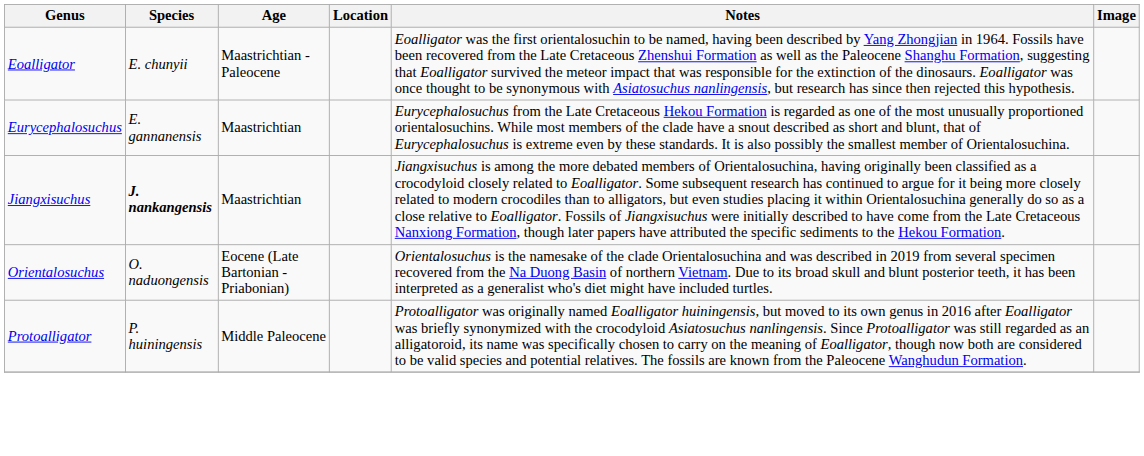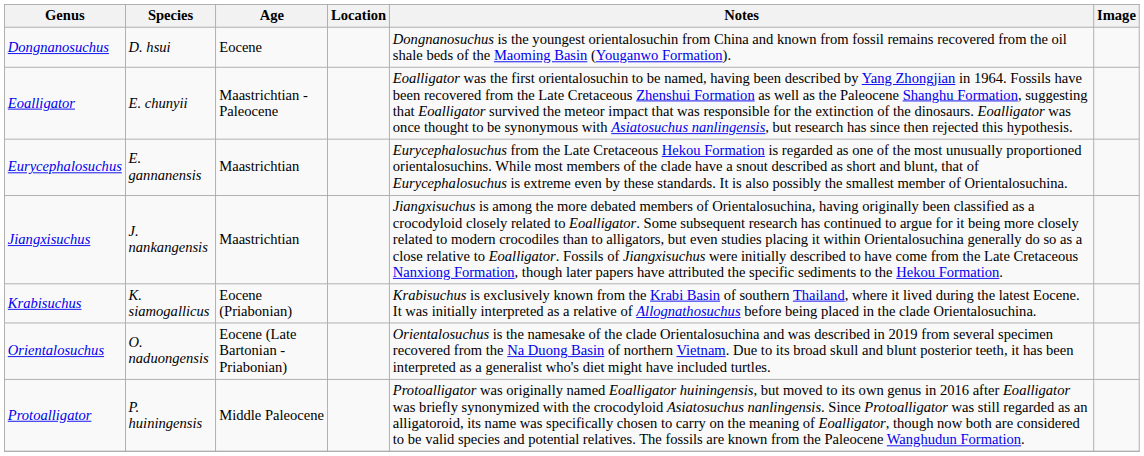 <table class="wikitable">
 <tr>
 <th>Genus</th>
 <th>Species</th>
 <th>Age</th>
 <th>Location</th>
 <th>Notes</th>
 <th>Image</th>
+</tr>
+<tr>
+<td><em><a href='#'>Dongnanosuchus</a></em></td>
+<td><em>D. hsui</em></td>
+<td>Eocene</td>
+<td></td>
+<td><em>Dongnanosuchus</em> is the youngest orientalosuchin from China and known from fossil remains recovered from the oil shale beds of the <a href='#'>Maoming Basin</a> (<a href='#'>Youganwo Formation</a>).</td>
+<td></td>
 </tr>
 <tr>
 <td><em><a href='#'>Eoalligator</a></em></td>
 <td><em>E. chunyii</em></td>
 <td>Maastrichtian - Paleocene</td>
 <td></td>
 <td><em>Eoalligator</em> was the first orientalosuchin to be named, having been described by <a href='#'>Yang Zhongjian</a> in 1964. Fossils have been recovered from the Late Cretaceous <a href='#'>Zhenshui Formation</a> as well as the Paleocene <a href='#'>Shanghu Formation</a>, suggesting that <em>Eoalligator</em> survived the meteor impact that was responsible for the extinction of the dinosaurs. <em>Eoalligator</em> was once thought to be synonymous with <em><a href='#'>Asiatosuchus nanlingensis</a></em>, but research has since then rejected this hypothesis.</td>
 <td></td>
 </tr>
 <tr>
 <td><em><a href='#'>Eurycephalosuchus</a></em></td>
 <td><em>E. gannanensis</em></td>
 <td>Maastrichtian</td>
 <td></td>
 <td><em>Eurycephalosuchus</em> from the Late Cretaceous <a href='#'>Hekou Formation</a> is regarded as one of the most unusually proportioned orientalosuchins. While most members of the clade have a snout described as short and blunt, that of <em>Eurycephalosuchus</em> is extreme even by these standards. It is also possibly the smallest member of Orientalosuchina.</td>
 <td></td>
 </tr>
 <tr>
 <td><em><a href='#'>Jiangxisuchus</a></em></td>
-<td><strong><em>J. nankangensis</em></strong></td>
+<td><em>J. nankangensis</em></td>
 <td>Maastrichtian</td>
 <td></td>
 <td><em>Jiangxisuchus</em> is among the more debated members of Orientalosuchina, having originally been classified as a crocodyloid closely related to <em>Eoalligator</em>. Some subsequent research has continued to argue for it being more closely related to modern crocodiles than to alligators, but even studies placing it within Orientalosuchina generally do so as a close relative to <em>Eoalligator</em>. Fossils of <em>Jiangxisuchus</em> were initially described to have come from the Late Cretaceous <a href='#'>Nanxiong Formation</a>, though later papers have attributed the specific sediments to the <a href='#'>Hekou Formation</a>.</td>
+<td></td>
+</tr>
+<tr>
+<td><em><a href='#'>Krabisuchus</a></em></td>
+<td><em>K. siamogallicus</em></td>
+<td>Eocene (Priabonian)</td>
+<td></td>
+<td><em>Krabisuchus</em> is exclusively known from the <a href='#'>Krabi Basin</a> of southern <a href='#'>Thailand</a>, where it lived during the latest Eocene. It was initially interpreted as a relative of <em><a href='#'>Allognathosuchus</a></em> before being placed in the clade Orientalosuchina.</td>
 <td></td>
 </tr>
 <tr>
 <td><em><a href='#'>Orientalosuchus</a></em></td>
 <td><em>O. naduongensis</em></td>
 <td>Eocene (Late Bartonian - Priabonian)</td>
 <td></td>
 <td><em>Orientalosuchus</em> is the namesake of the clade Orientalosuchina and was described in 2019 from several specimen recovered from the <a href='#'>Na Duong Basin</a> of northern <a href='#'>Vietnam</a>. Due to its broad skull and blunt posterior teeth, it has been interpreted as a generalist who's diet might have included turtles.</td>
 <td></td>
 </tr>
 <tr>
 <td><em><a href='#'>Protoalligator</a></em></td>
 <td><em>P. huiningensis</em></td>
 <td>Middle Paleocene</td>
 <td></td>
 <td><em>Protoalligator</em> was originally named <em>Eoalligator huiningensis</em>, but moved to its own genus in 2016 after <em>Eoalligator</em> was briefly synonymized with the crocodyloid <em>Asiatosuchus nanlingensis</em>. Since <em>Protoalligator</em> was still regarded as an alligatoroid, its name was specifically chosen to carry on the meaning of <em>Eoalligator</em>, though now both are considered to be valid species and potential relatives. The fossils are known from the Paleocene <a href='#'>Wanghudun Formation</a>.</td>
 <td></td>
 </tr>
 <tr>
 </tr>
 </table>
